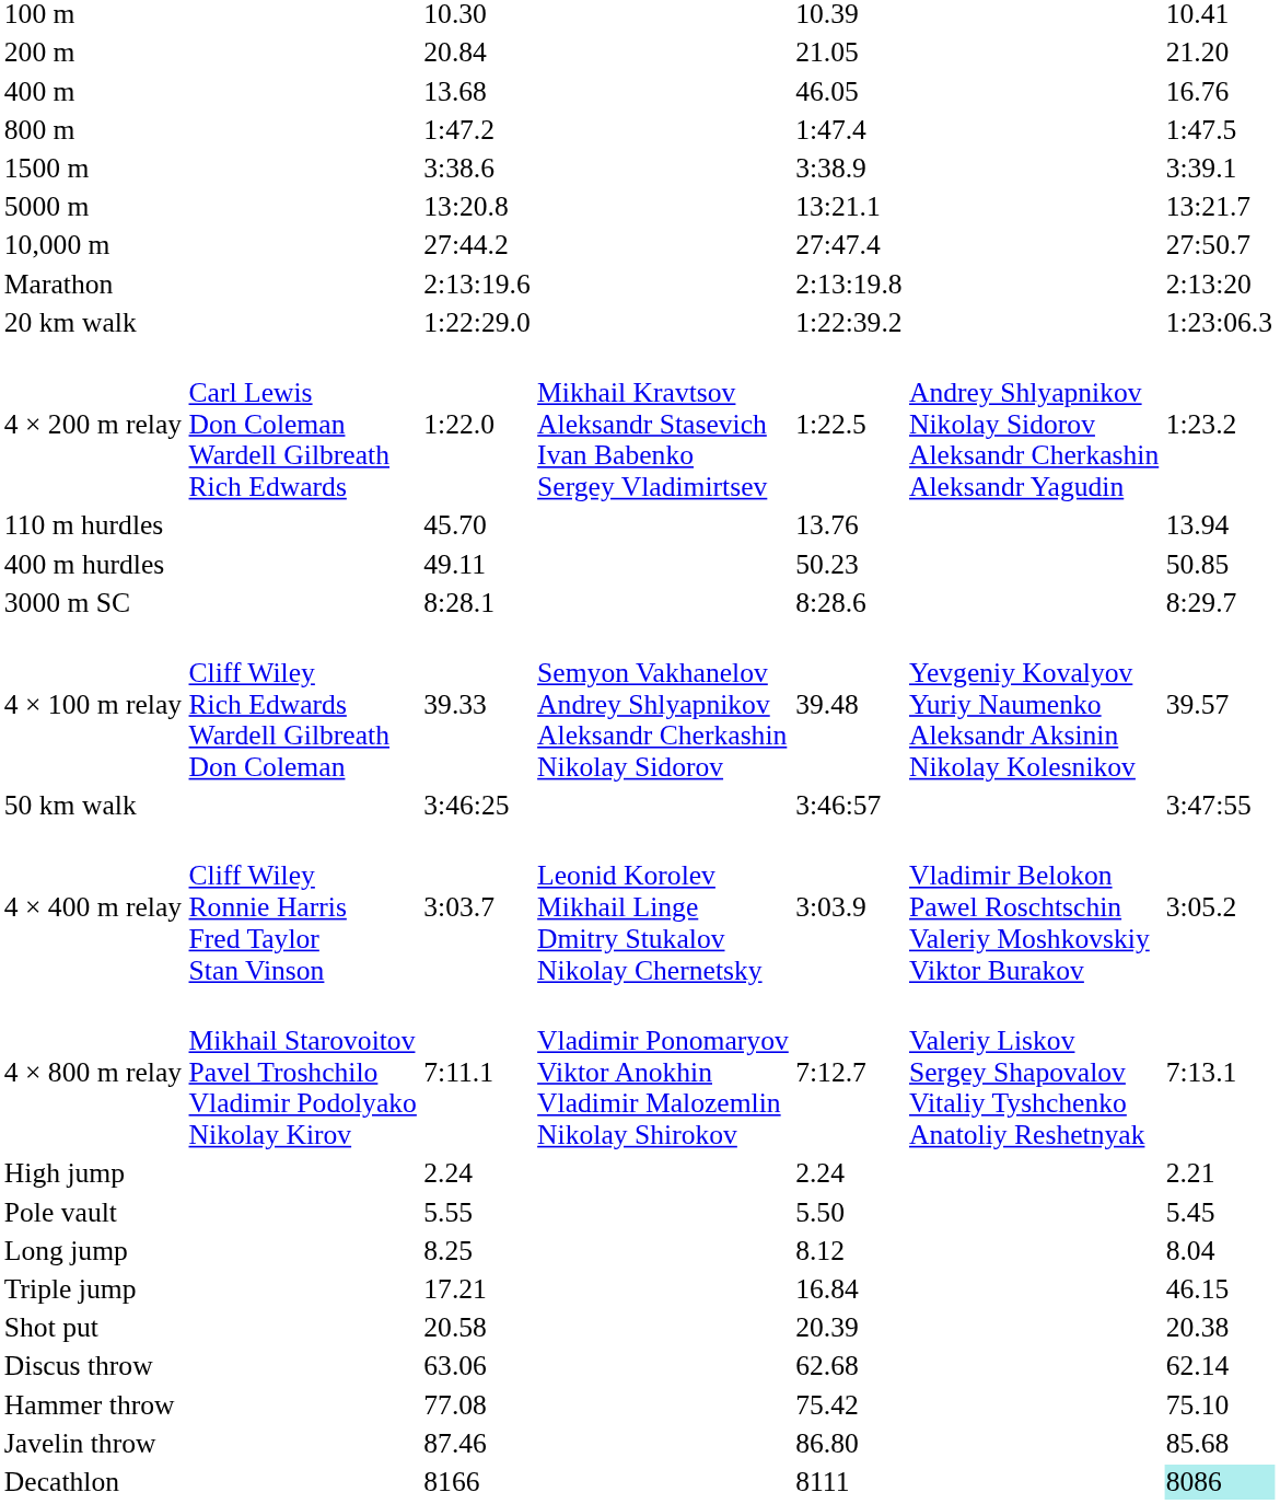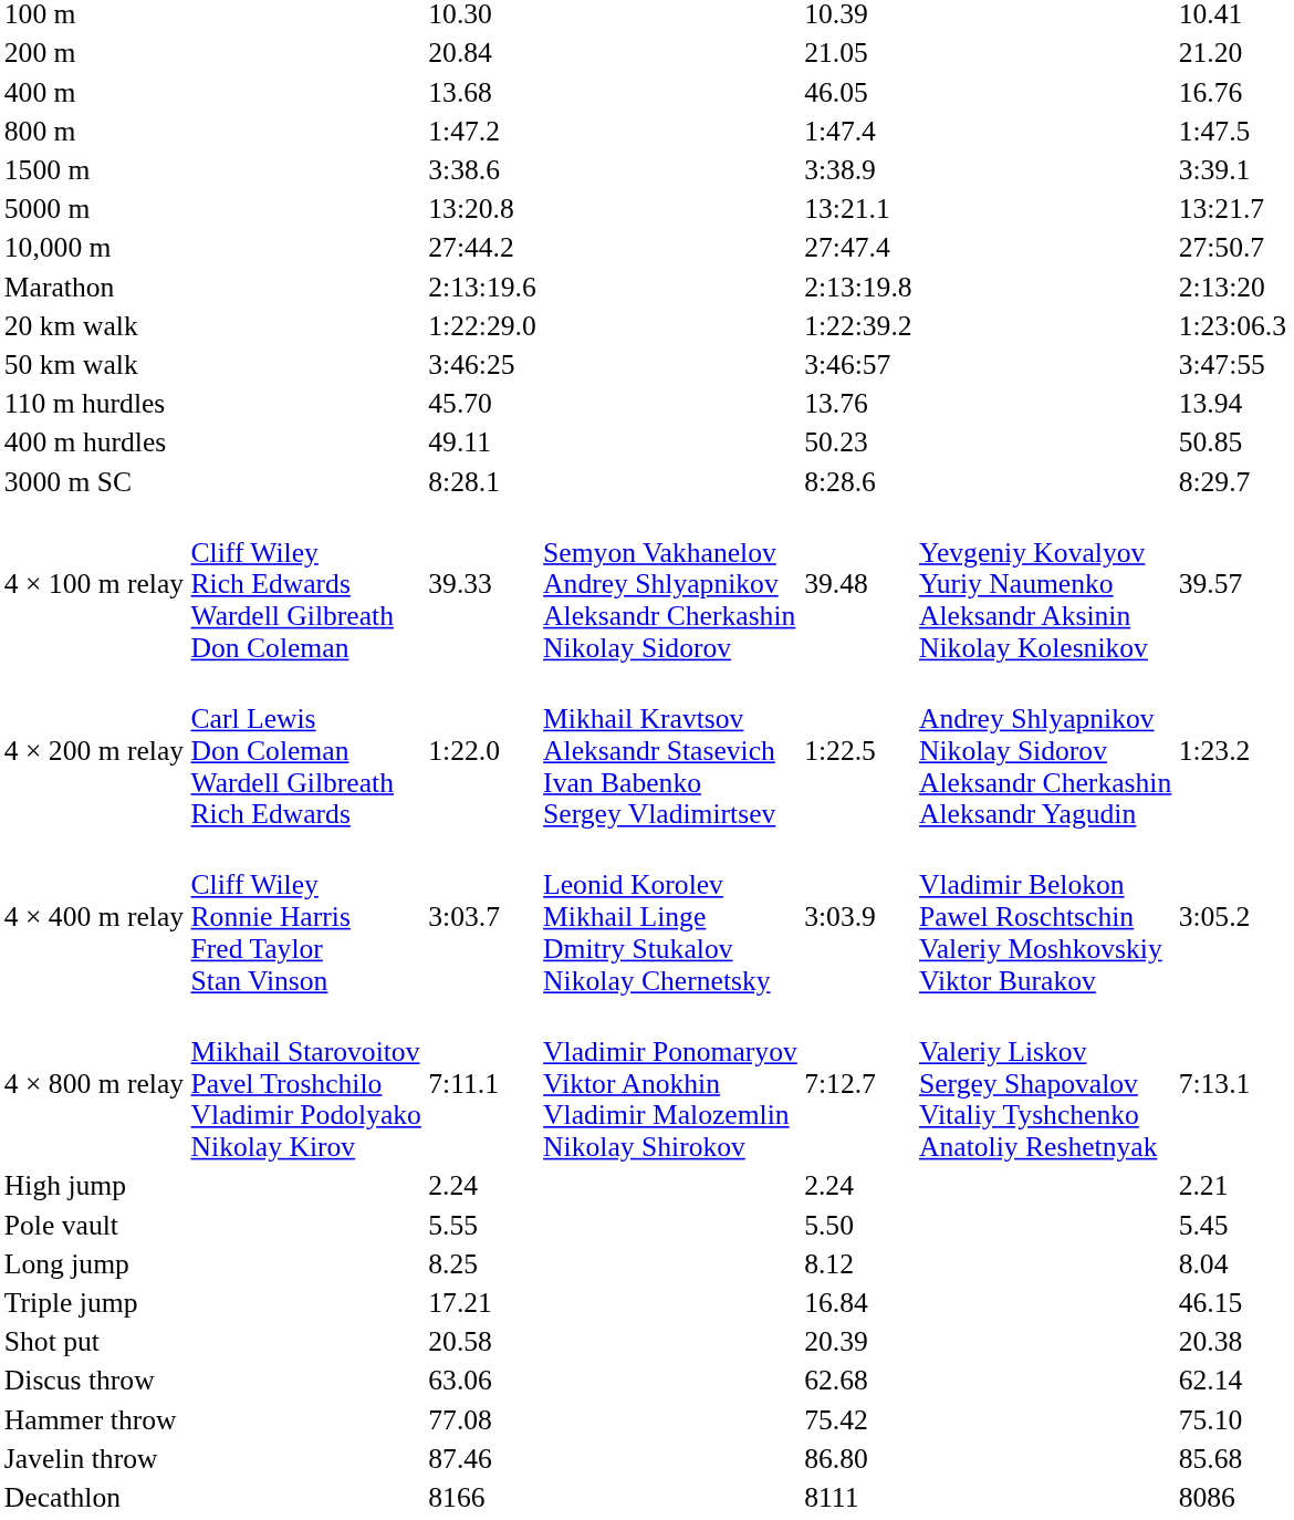 <table>
 <tr>
 <td>100 m</td>
 <td></td>
 <td>10.30</td>
 <td></td>
 <td>10.39</td>
 <td></td>
 <td>10.41</td>
 </tr>
 <tr>
 <td>200 m</td>
 <td></td>
 <td>20.84</td>
 <td></td>
 <td>21.05</td>
 <td></td>
 <td>21.20</td>
 </tr>
 <tr>
 <td>400 m</td>
 <td></td>
 <td>13.68</td>
 <td></td>
 <td>46.05</td>
 <td></td>
 <td>16.76</td>
 </tr>
 <tr>
 <td>800 m</td>
 <td></td>
 <td>1:47.2</td>
 <td></td>
 <td>1:47.4</td>
 <td></td>
 <td>1:47.5</td>
 </tr>
 <tr>
 <td>1500 m</td>
 <td></td>
 <td>3:38.6</td>
 <td></td>
 <td>3:38.9</td>
 <td></td>
 <td>3:39.1</td>
 </tr>
 <tr>
 <td>5000 m</td>
 <td></td>
 <td>13:20.8</td>
 <td></td>
 <td>13:21.1</td>
 <td></td>
 <td>13:21.7</td>
 </tr>
 <tr>
 <td>10,000 m</td>
 <td></td>
 <td>27:44.2</td>
 <td></td>
 <td>27:47.4</td>
 <td></td>
 <td>27:50.7</td>
 </tr>
 <tr>
 <td>Marathon</td>
 <td></td>
 <td>2:13:19.6</td>
 <td></td>
 <td>2:13:19.8</td>
 <td></td>
 <td>2:13:20</td>
 </tr>
 <tr>
 <td>20 km walk</td>
 <td></td>
 <td>1:22:29.0</td>
 <td></td>
 <td>1:22:39.2</td>
 <td></td>
 <td>1:23:06.3</td>
 </tr>
 <tr>
-<td>4 × 200 m relay</td>
-<td><br><a href='#'>Carl Lewis</a><br><a href='#'>Don Coleman</a><br><a href='#'>Wardell Gilbreath</a><br><a href='#'>Rich Edwards</a></td>
-<td>1:22.0</td>
-<td><br><a href='#'>Mikhail Kravtsov</a><br><a href='#'>Aleksandr Stasevich</a><br><a href='#'>Ivan Babenko</a><br><a href='#'>Sergey Vladimirtsev</a></td>
-<td>1:22.5</td>
-<td><br><a href='#'>Andrey Shlyapnikov</a><br><a href='#'>Nikolay Sidorov</a><br><a href='#'>Aleksandr Cherkashin</a><br><a href='#'>Aleksandr Yagudin</a></td>
-<td>1:23.2</td>
+<td>50 km walk</td>
+<td></td>
+<td>3:46:25</td>
+<td></td>
+<td>3:46:57</td>
+<td></td>
+<td>3:47:55</td>
 </tr>
 <tr>
 <td>110 m hurdles</td>
 <td></td>
 <td>45.70</td>
 <td></td>
 <td>13.76</td>
 <td></td>
 <td>13.94</td>
 </tr>
 <tr>
 <td>400 m hurdles</td>
 <td></td>
 <td>49.11</td>
 <td></td>
 <td>50.23</td>
 <td></td>
 <td>50.85</td>
 </tr>
 <tr>
 <td>3000 m SC</td>
 <td></td>
 <td>8:28.1</td>
 <td></td>
 <td>8:28.6</td>
 <td></td>
 <td>8:29.7</td>
 </tr>
 <tr>
 <td>4 × 100 m relay</td>
 <td><br><a href='#'>Cliff Wiley</a><br><a href='#'>Rich Edwards</a><br><a href='#'>Wardell Gilbreath</a><br><a href='#'>Don Coleman</a></td>
 <td>39.33</td>
 <td><br><a href='#'>Semyon Vakhanelov</a><br><a href='#'>Andrey Shlyapnikov</a><br><a href='#'>Aleksandr Cherkashin</a><br><a href='#'>Nikolay Sidorov</a></td>
 <td>39.48</td>
 <td><br><a href='#'>Yevgeniy Kovalyov</a><br><a href='#'>Yuriy Naumenko</a><br><a href='#'>Aleksandr Aksinin</a><br><a href='#'>Nikolay Kolesnikov</a></td>
 <td>39.57</td>
 </tr>
 <tr>
-<td>50 km walk</td>
-<td></td>
-<td>3:46:25</td>
-<td></td>
-<td>3:46:57</td>
-<td></td>
-<td>3:47:55</td>
+<td>4 × 200 m relay</td>
+<td><br><a href='#'>Carl Lewis</a><br><a href='#'>Don Coleman</a><br><a href='#'>Wardell Gilbreath</a><br><a href='#'>Rich Edwards</a></td>
+<td>1:22.0</td>
+<td><br><a href='#'>Mikhail Kravtsov</a><br><a href='#'>Aleksandr Stasevich</a><br><a href='#'>Ivan Babenko</a><br><a href='#'>Sergey Vladimirtsev</a></td>
+<td>1:22.5</td>
+<td><br><a href='#'>Andrey Shlyapnikov</a><br><a href='#'>Nikolay Sidorov</a><br><a href='#'>Aleksandr Cherkashin</a><br><a href='#'>Aleksandr Yagudin</a></td>
+<td>1:23.2</td>
 </tr>
 <tr>
 <td>4 × 400 m relay</td>
 <td><br><a href='#'>Cliff Wiley</a><br><a href='#'>Ronnie Harris</a><br><a href='#'>Fred Taylor</a><br><a href='#'>Stan Vinson</a></td>
 <td>3:03.7</td>
 <td><br><a href='#'>Leonid Korolev</a><br><a href='#'>Mikhail Linge</a><br><a href='#'>Dmitry Stukalov</a><br><a href='#'>Nikolay Chernetsky</a></td>
 <td>3:03.9</td>
 <td><br><a href='#'>Vladimir Belokon</a><br><a href='#'>Pawel Roschtschin</a><br><a href='#'>Valeriy Moshkovskiy</a><br><a href='#'>Viktor Burakov</a></td>
 <td>3:05.2</td>
 </tr>
 <tr>
 <td>4 × 800 m relay</td>
 <td><br><a href='#'>Mikhail Starovoitov</a><br><a href='#'>Pavel Troshchilo</a><br><a href='#'>Vladimir Podolyako</a><br><a href='#'>Nikolay Kirov</a></td>
 <td>7:11.1</td>
 <td><br><a href='#'>Vladimir Ponomaryov</a><br><a href='#'>Viktor Anokhin</a><br><a href='#'>Vladimir Malozemlin</a><br><a href='#'>Nikolay Shirokov</a></td>
 <td>7:12.7</td>
 <td><br><a href='#'>Valeriy Liskov</a><br><a href='#'>Sergey Shapovalov</a><br><a href='#'>Vitaliy Tyshchenko</a><br><a href='#'>Anatoliy Reshetnyak</a></td>
 <td>7:13.1</td>
 </tr>
 <tr>
 <td>High jump</td>
 <td></td>
 <td>2.24</td>
 <td></td>
 <td>2.24</td>
 <td></td>
 <td>2.21</td>
 </tr>
 <tr>
 <td>Pole vault</td>
 <td></td>
 <td>5.55</td>
 <td></td>
 <td>5.50</td>
 <td></td>
 <td>5.45</td>
 </tr>
 <tr>
 <td>Long jump</td>
 <td></td>
 <td>8.25</td>
 <td></td>
 <td>8.12</td>
 <td></td>
 <td>8.04</td>
 </tr>
 <tr>
 <td>Triple jump</td>
 <td></td>
 <td>17.21</td>
 <td></td>
 <td>16.84</td>
 <td></td>
 <td>46.15</td>
 </tr>
 <tr>
 <td>Shot put</td>
 <td></td>
 <td>20.58</td>
 <td></td>
 <td>20.39</td>
 <td></td>
 <td>20.38</td>
 </tr>
 <tr>
 <td>Discus throw</td>
 <td></td>
 <td>63.06</td>
 <td></td>
 <td>62.68</td>
 <td></td>
 <td>62.14</td>
 </tr>
 <tr>
 <td>Hammer throw</td>
 <td></td>
 <td>77.08</td>
 <td></td>
 <td>75.42</td>
 <td></td>
 <td>75.10</td>
 </tr>
 <tr>
 <td>Javelin throw</td>
 <td></td>
 <td>87.46</td>
 <td></td>
 <td>86.80</td>
 <td></td>
 <td>85.68</td>
 </tr>
 <tr>
 <td>Decathlon</td>
 <td></td>
 <td>8166</td>
 <td></td>
 <td>8111</td>
 <td></td>
-<td style="background: paleturquoise;">8086</td>
+<td>8086</td>
 </tr>
 </table>
